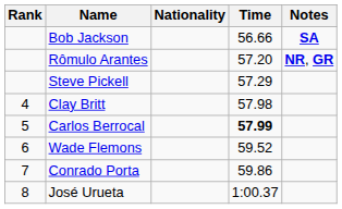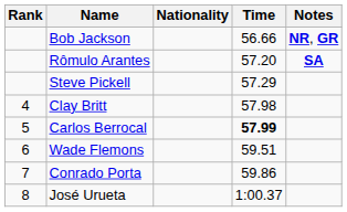 <table class="wikitable sortable" style="text-align:center">
 <tr>
 <th>Rank</th>
 <th>Name</th>
 <th>Nationality</th>
 <th>Time</th>
 <th>Notes</th>
 </tr>
 <tr>
 <td></td>
 <td align=left><a href='#'>Bob Jackson</a></td>
 <td align=left></td>
 <td>56.66</td>
-<td><strong><a href='#'>SA</a></strong></td>
+<td><strong><a href='#'>NR</a></strong>, <strong><a href='#'>GR</a></strong></td>
 </tr>
 <tr>
 <td></td>
 <td align=left><a href='#'>Rômulo Arantes</a></td>
 <td align=left></td>
 <td>57.20</td>
-<td><strong><a href='#'>NR</a></strong>, <strong><a href='#'>GR</a></strong></td>
+<td><strong><a href='#'>SA</a></strong></td>
 </tr>
 <tr>
 <td></td>
 <td align=left><a href='#'>Steve Pickell</a></td>
 <td align=left></td>
 <td>57.29</td>
 <td></td>
 </tr>
 <tr>
 <td>4</td>
 <td align=left><a href='#'>Clay Britt</a></td>
 <td align=left></td>
 <td>57.98</td>
 <td></td>
 </tr>
 <tr>
 <td>5</td>
 <td align=left><a href='#'>Carlos Berrocal</a></td>
 <td align=left></td>
 <td><strong>57.99</strong></td>
 <td></td>
 </tr>
 <tr>
 <td>6</td>
 <td align=left><a href='#'>Wade Flemons</a></td>
 <td align=left></td>
-<td>59.52</td>
+<td>59.51</td>
 <td></td>
 </tr>
 <tr>
 <td>7</td>
 <td align=left><a href='#'>Conrado Porta</a></td>
 <td align=left></td>
 <td>59.86</td>
 <td></td>
 </tr>
 <tr>
 <td>8</td>
 <td align=left>José Urueta</td>
 <td align=left></td>
 <td>1:00.37</td>
 <td></td>
 </tr>
 </table>
